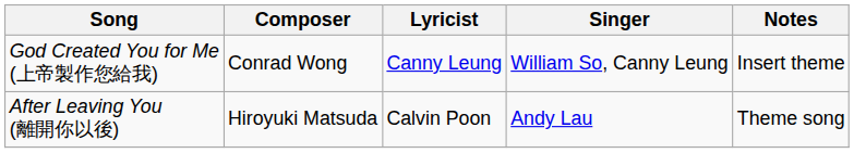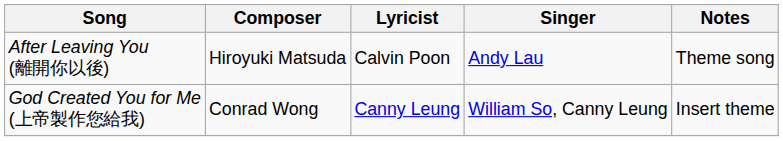 <table class="wikitable">
 <tr>
 <th>Song</th>
 <th>Composer</th>
 <th>Lyricist</th>
 <th>Singer</th>
 <th>Notes</th>
 </tr>
 <tr>
+<td><em>After Leaving You</em><br>(離開你以後)</td>
+<td>Hiroyuki Matsuda</td>
+<td>Calvin Poon</td>
+<td><a href='#'>Andy Lau</a></td>
+<td>Theme song</td>
+</tr>
+<tr>
 <td><em>God Created You for Me</em><br>(上帝製作您給我)</td>
 <td>Conrad Wong</td>
 <td><a href='#'>Canny Leung</a></td>
 <td><a href='#'>William So</a>, Canny Leung</td>
 <td>Insert theme</td>
 </tr>
 <tr>
-<td><em>After Leaving You</em><br>(離開你以後)</td>
-<td>Hiroyuki Matsuda</td>
-<td>Calvin Poon</td>
-<td><a href='#'>Andy Lau</a></td>
-<td>Theme song</td>
-</tr>
-<tr>
 </tr>
 </table>
